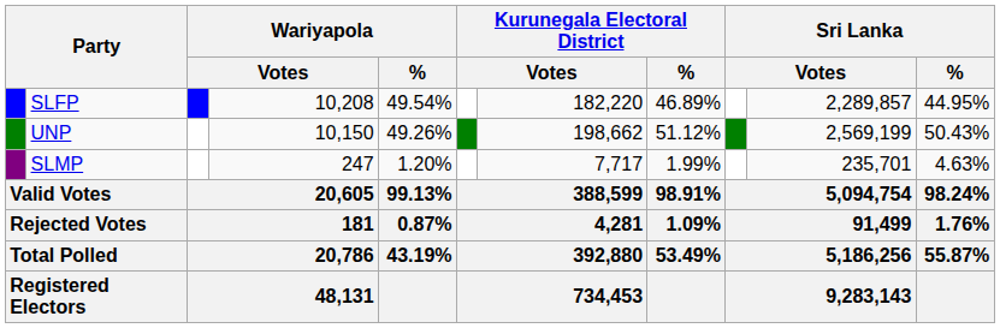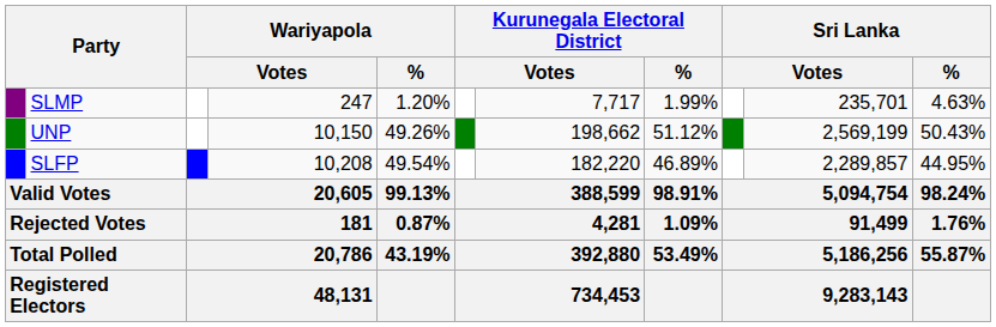 <table class="wikitable">
 <tr>
 <th colspan="2" width="144px"rowspan="2">Party</th>
 <th colspan="3" width="216px">Wariyapola</th>
 <th colspan="3" width="216px"><a href='#'>Kurunegala Electoral District</a></th>
 <th colspan="3" width="216px">Sri Lanka</th>
 </tr>
 <tr>
 <th colspan="2" width="144px">Votes</th>
 <th>%</th>
 <th colspan="2" width="144px">Votes</th>
 <th>%</th>
 <th colspan="2" width="144px">Votes</th>
 <th>%</th>
 </tr>
 <tr>
-<td style="background-color:blue;" width="10px"></td>
-<td style="text-align:left;"><a href='#'>SLFP</a></td>
-<td style="background-color:blue;" width="10px"></td>
-<td style="text-align:right;">10,208</td>
-<td style="text-align:right;">49.54%</td>
+<td style="background-color:purple;" width="10px"></td>
+<td style="text-align:left;"><a href='#'>SLMP</a></td>
 <td style="background-color:white;" width="10px"></td>
-<td style="text-align:right;">182,220</td>
-<td style="text-align:right;">46.89%</td>
+<td style="text-align:right;">247</td>
+<td style="text-align:right;">1.20%</td>
 <td style="background-color:white;" width="10px"></td>
-<td style="text-align:right;">2,289,857</td>
-<td style="text-align:right;">44.95%</td>
+<td style="text-align:right;">7,717</td>
+<td style="text-align:right;">1.99%</td>
+<td style="background-color:white;" width="10px"></td>
+<td style="text-align:right;">235,701</td>
+<td style="text-align:right;">4.63%</td>
 </tr>
 <tr>
 <td style="background-color:green;" width="10px"></td>
 <td style="text-align:left;"><a href='#'>UNP</a></td>
 <td style="background-color:white;" width="10px"></td>
 <td style="text-align:right;">10,150</td>
 <td style="text-align:right;">49.26%</td>
 <td style="background-color:green;" width="10px"></td>
 <td style="text-align:right;">198,662</td>
 <td style="text-align:right;">51.12%</td>
 <td style="background-color:green;" width="10px"></td>
 <td style="text-align:right;">2,569,199</td>
 <td style="text-align:right;">50.43%</td>
 </tr>
 <tr>
-<td style="background-color:purple;" width="10px"></td>
-<td style="text-align:left;"><a href='#'>SLMP</a></td>
+<td style="background-color:blue;" width="10px"></td>
+<td style="text-align:left;"><a href='#'>SLFP</a></td>
+<td style="background-color:blue;" width="10px"></td>
+<td style="text-align:right;">10,208</td>
+<td style="text-align:right;">49.54%</td>
 <td style="background-color:white;" width="10px"></td>
-<td style="text-align:right;">247</td>
-<td style="text-align:right;">1.20%</td>
+<td style="text-align:right;">182,220</td>
+<td style="text-align:right;">46.89%</td>
 <td style="background-color:white;" width="10px"></td>
-<td style="text-align:right;">7,717</td>
-<td style="text-align:right;">1.99%</td>
-<td style="background-color:white;" width="10px"></td>
-<td style="text-align:right;">235,701</td>
-<td style="text-align:right;">4.63%</td>
+<td style="text-align:right;">2,289,857</td>
+<td style="text-align:right;">44.95%</td>
 </tr>
 <tr>
 <th colspan="2" width="144px"style="text-align:left;">Valid Votes</th>
 <th style="text-align:right;"colspan="2" width="144px">20,605</th>
 <th style="text-align:right;">99.13%</th>
 <th style="text-align:right;"colspan="2" width="144px">388,599</th>
 <th style="text-align:right;">98.91%</th>
 <th style="text-align:right;"colspan="2" width="144px">5,094,754</th>
 <th style="text-align:right;">98.24%</th>
 </tr>
 <tr>
 <th colspan="2" width="144px"style="text-align:left;">Rejected Votes</th>
 <th style="text-align:right;"colspan="2" width="144px">181</th>
 <th style="text-align:right;">0.87%</th>
 <th style="text-align:right;"colspan="2" width="144px">4,281</th>
 <th style="text-align:right;">1.09%</th>
 <th style="text-align:right;"colspan="2" width="144px">91,499</th>
 <th style="text-align:right;">1.76%</th>
 </tr>
 <tr>
 <th colspan="2" width="144px"style="text-align:left;">Total Polled</th>
 <th style="text-align:right;"colspan="2" width="144px">20,786</th>
 <th style="text-align:right;">43.19%</th>
 <th style="text-align:right;"colspan="2" width="144px">392,880</th>
 <th style="text-align:right;">53.49%</th>
 <th style="text-align:right;"colspan="2" width="144px">5,186,256</th>
 <th style="text-align:right;">55.87%</th>
 </tr>
 <tr>
 <th colspan="2" width="144px"style="text-align:left;">Registered Electors</th>
 <th style="text-align:right;"colspan="2" width="144px">48,131</th>
 <th></th>
 <th style="text-align:right;"colspan="2" width="144px">734,453</th>
 <th></th>
 <th style="text-align:right;"colspan="2" width="144px">9,283,143</th>
 <th></th>
 </tr>
 </table>
